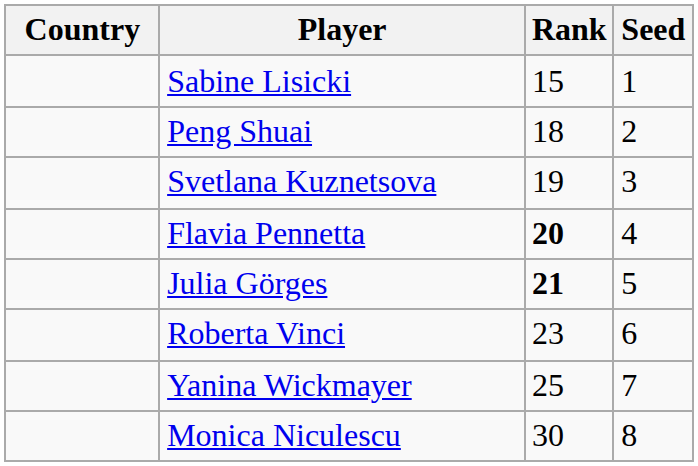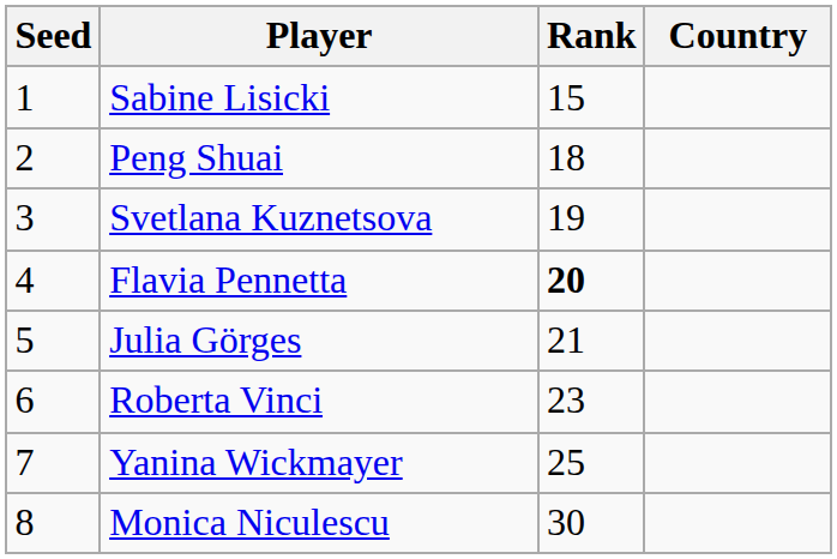 <table class="sortable wikitable">
 <tr>
-<th width="70">Country</th>
+<th>Seed</th>
 <th width="175">Player</th>
 <th>Rank</th>
-<th>Seed</th>
+<th width="70">Country</th>
 </tr>
 <tr>
-<td></td>
+<td>1</td>
 <td><a href='#'>Sabine Lisicki</a></td>
 <td>15</td>
-<td>1</td>
+<td></td>
 </tr>
 <tr>
-<td></td>
+<td>2</td>
 <td><a href='#'>Peng Shuai</a></td>
 <td>18</td>
-<td>2</td>
+<td></td>
 </tr>
 <tr>
-<td></td>
+<td>3</td>
 <td><a href='#'>Svetlana Kuznetsova</a></td>
 <td>19</td>
-<td>3</td>
+<td></td>
 </tr>
 <tr>
-<td></td>
+<td>4</td>
 <td><a href='#'>Flavia Pennetta</a></td>
 <td><strong>20</strong></td>
-<td>4</td>
+<td></td>
 </tr>
 <tr>
+<td>5</td>
+<td><a href='#'>Julia Görges</a></td>
+<td>21</td>
 <td></td>
-<td><a href='#'>Julia Görges</a></td>
-<td><strong>21</strong></td>
-<td>5</td>
 </tr>
 <tr>
-<td></td>
+<td>6</td>
 <td><a href='#'>Roberta Vinci</a></td>
 <td>23</td>
-<td>6</td>
+<td></td>
 </tr>
 <tr>
-<td></td>
+<td>7</td>
 <td><a href='#'>Yanina Wickmayer</a></td>
 <td>25</td>
-<td>7</td>
+<td></td>
 </tr>
 <tr>
-<td></td>
+<td>8</td>
 <td><a href='#'>Monica Niculescu</a></td>
 <td>30</td>
-<td>8</td>
+<td></td>
 </tr>
 </table>
